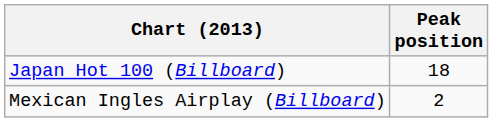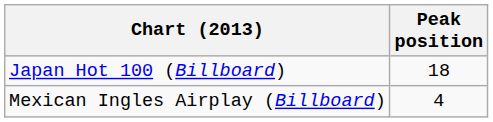 <table class="wikitable sortable">
 <tr>
 <th>Chart (2013)</th>
 <th>Peak<br>position</th>
 </tr>
 <tr>
 <td><a href='#'>Japan Hot 100</a> (<em><a href='#'>Billboard</a></em>)</td>
 <td style="text-align:center;">18</td>
 </tr>
 <tr>
 <td>Mexican Ingles Airplay (<em><a href='#'>Billboard</a></em>)</td>
-<td style="text-align:center;">2</td>
+<td style="text-align:center;">4</td>
 </tr>
 </table>
